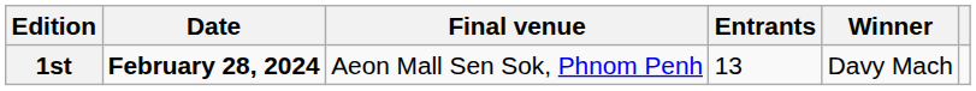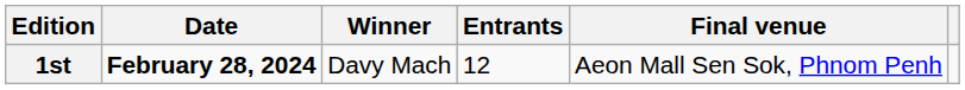 <table class="wikitable defaultcenter col2left col3left col5left" style="font-size:95%;">
 <tr>
 <th>Edition</th>
 <th>Date</th>
+<th>Winner</th>
+<th>Entrants</th>
 <th>Final venue</th>
-<th>Entrants</th>
-<th>Winner</th>
 <th></th>
 </tr>
 <tr>
 <th>1st</th>
 <td><strong>February 28, 2024</strong></td>
+<td>Davy Mach</td>
+<td>12</td>
 <td>Aeon Mall Sen Sok, <a href='#'>Phnom Penh</a></td>
-<td>13</td>
-<td>Davy Mach</td>
 <td></td>
 </tr>
 </table>
